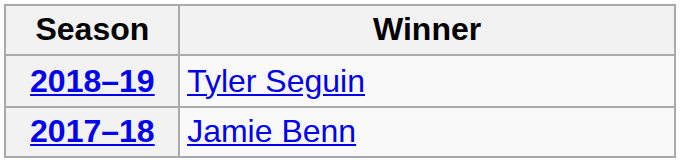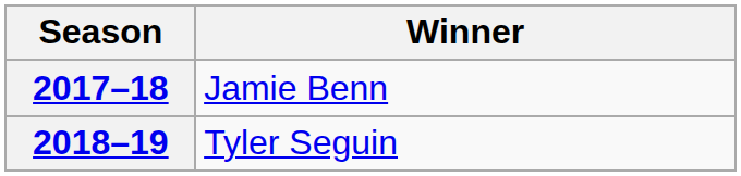 <table class="wikitable">
 <tr>
 <th scope="col" style="width:5em">Season</th>
 <th scope="col" style="width:15em">Winner</th>
 </tr>
 <tr>
+<th scope="row"><a href='#'>2017–18</a></th>
+<td><a href='#'>Jamie Benn</a></td>
+</tr>
+<tr>
 <th scope="row"><a href='#'>2018–19</a></th>
 <td><a href='#'>Tyler Seguin</a></td>
 </tr>
-<tr>
-<th scope="row"><a href='#'>2017–18</a></th>
-<td><a href='#'>Jamie Benn</a></td>
-</tr>
 </table>
